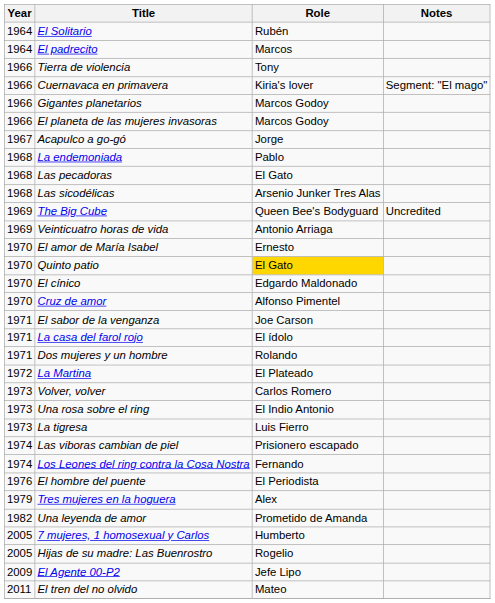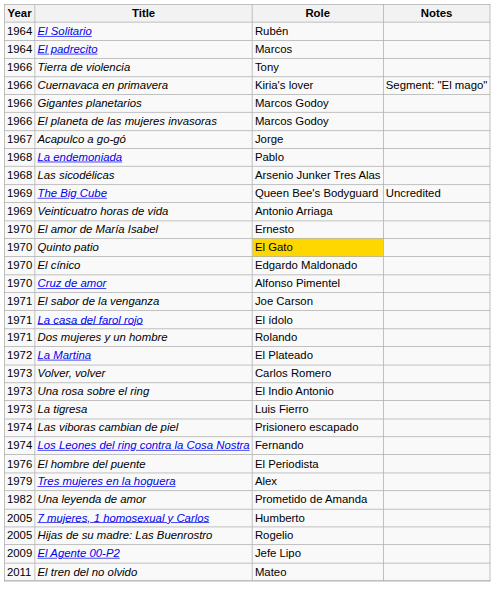 <table class="wikitable sortable">
 <tr>
 <th>Year</th>
 <th>Title</th>
 <th>Role</th>
 <th class="unsortable">Notes</th>
 </tr>
 <tr>
 <td>1964</td>
 <td><em><a href='#'>El Solitario</a></em></td>
 <td>Rubén</td>
 <td></td>
 </tr>
 <tr>
 <td>1964</td>
 <td><em><a href='#'>El padrecito</a></em></td>
 <td>Marcos</td>
 <td></td>
 </tr>
 <tr>
 <td>1966</td>
 <td><em>Tierra de violencia</em></td>
 <td>Tony</td>
 <td></td>
 </tr>
 <tr>
 <td>1966</td>
 <td><em>Cuernavaca en primavera</em></td>
 <td>Kiria's lover</td>
 <td>Segment: "El mago"</td>
 </tr>
 <tr>
 <td>1966</td>
 <td><em>Gigantes planetarios</em></td>
 <td>Marcos Godoy</td>
 <td></td>
 </tr>
 <tr>
 <td>1966</td>
 <td><em>El planeta de las mujeres invasoras</em></td>
 <td>Marcos Godoy</td>
 <td></td>
 </tr>
 <tr>
 <td>1967</td>
 <td><em>Acapulco a go-gó</em></td>
 <td>Jorge</td>
 <td></td>
 </tr>
 <tr>
 <td>1968</td>
 <td><em><a href='#'>La endemoniada</a></em></td>
 <td>Pablo</td>
-<td></td>
-</tr>
-<tr>
-<td>1968</td>
-<td><em>Las pecadoras</em></td>
-<td>El Gato</td>
 <td></td>
 </tr>
 <tr>
 <td>1968</td>
 <td><em>Las sicodélicas</em></td>
 <td>Arsenio Junker Tres Alas</td>
 <td></td>
 </tr>
 <tr>
 <td>1969</td>
 <td><em><a href='#'>The Big Cube</a></em></td>
 <td>Queen Bee's Bodyguard</td>
 <td>Uncredited</td>
 </tr>
 <tr>
 <td>1969</td>
 <td><em>Veinticuatro horas de vida</em></td>
 <td>Antonio Arriaga</td>
 <td></td>
 </tr>
 <tr>
 <td>1970</td>
 <td><em>El amor de María Isabel </em></td>
 <td>Ernesto</td>
 <td></td>
 </tr>
 <tr>
 <td>1970</td>
 <td><em>Quinto patio</em></td>
 <td style="background: gold;">El Gato</td>
 <td></td>
 </tr>
 <tr>
 <td>1970</td>
 <td><em>El cínico</em></td>
 <td>Edgardo Maldonado</td>
 <td></td>
 </tr>
 <tr>
 <td>1970</td>
 <td><em><a href='#'>Cruz de amor</a></em></td>
 <td>Alfonso Pimentel</td>
 <td></td>
 </tr>
 <tr>
 <td>1971</td>
 <td><em>El sabor de la venganza</em></td>
 <td>Joe Carson</td>
 <td></td>
 </tr>
 <tr>
 <td>1971</td>
 <td><em><a href='#'>La casa del farol rojo</a></em></td>
 <td>El ídolo</td>
 <td></td>
 </tr>
 <tr>
 <td>1971</td>
 <td><em>Dos mujeres y un hombre</em></td>
 <td>Rolando</td>
 <td></td>
 </tr>
 <tr>
 <td>1972</td>
 <td><em><a href='#'>La Martina</a></em></td>
 <td>El Plateado</td>
 <td></td>
 </tr>
 <tr>
 <td>1973</td>
 <td><em>Volver, volver</em></td>
 <td>Carlos Romero</td>
 <td></td>
 </tr>
 <tr>
 <td>1973</td>
 <td><em>Una rosa sobre el ring</em></td>
 <td>El Indio Antonio</td>
 <td></td>
 </tr>
 <tr>
 <td>1973</td>
 <td><em>La tigresa</em></td>
 <td>Luis Fierro</td>
 <td></td>
 </tr>
 <tr>
 <td>1974</td>
 <td><em>Las viboras cambian de piel</em></td>
 <td>Prisionero escapado</td>
 <td></td>
 </tr>
 <tr>
 <td>1974</td>
 <td><em><a href='#'>Los Leones del ring contra la Cosa Nostra</a></em></td>
 <td>Fernando</td>
 <td></td>
 </tr>
 <tr>
 <td>1976</td>
 <td><em>El hombre del puente</em></td>
 <td>El Periodista</td>
 <td></td>
 </tr>
 <tr>
 <td>1979</td>
 <td><em><a href='#'>Tres mujeres en la hoguera</a></em></td>
 <td>Alex</td>
 <td></td>
 </tr>
 <tr>
 <td>1982</td>
 <td><em>Una leyenda de amor</em></td>
 <td>Prometido de Amanda</td>
 <td></td>
 </tr>
 <tr>
 <td>2005</td>
 <td><em><a href='#'>7 mujeres, 1 homosexual y Carlos</a></em></td>
 <td>Humberto</td>
 <td></td>
 </tr>
 <tr>
 <td>2005</td>
 <td><em>Hijas de su madre: Las Buenrostro </em></td>
 <td>Rogelio</td>
 <td></td>
 </tr>
 <tr>
 <td>2009</td>
 <td><em><a href='#'>El Agente 00-P2</a></em></td>
 <td>Jefe Lipo</td>
 <td></td>
 </tr>
 <tr>
 <td>2011</td>
 <td><em>El tren del no olvido</em></td>
 <td>Mateo</td>
 <td></td>
 </tr>
 <tr>
 </tr>
 </table>
